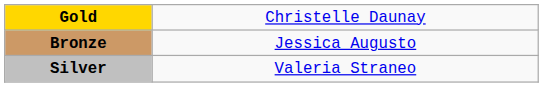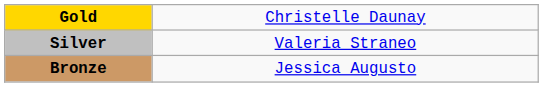 <table class="wikitable" style=" text-align:center; " width="35%">
 <tr>
 <td bgcolor="gold"><strong>Gold</strong></td>
 <td><a href='#'>Christelle Daunay</a><br>  <small><em></em></small></td>
 </tr>
 <tr>
+<td bgcolor="silver"><strong>Silver</strong></td>
+<td><a href='#'>Valeria Straneo</a><br>  <small><em></em></small></td>
+</tr>
+<tr>
 <td bgcolor="CC9966"><strong>Bronze</strong></td>
 <td><a href='#'>Jessica Augusto</a><br>  <small><em></em></small></td>
 </tr>
-<tr>
-<td bgcolor="silver"><strong>Silver</strong></td>
-<td><a href='#'>Valeria Straneo</a><br>  <small><em></em></small></td>
-</tr>
 </table>
